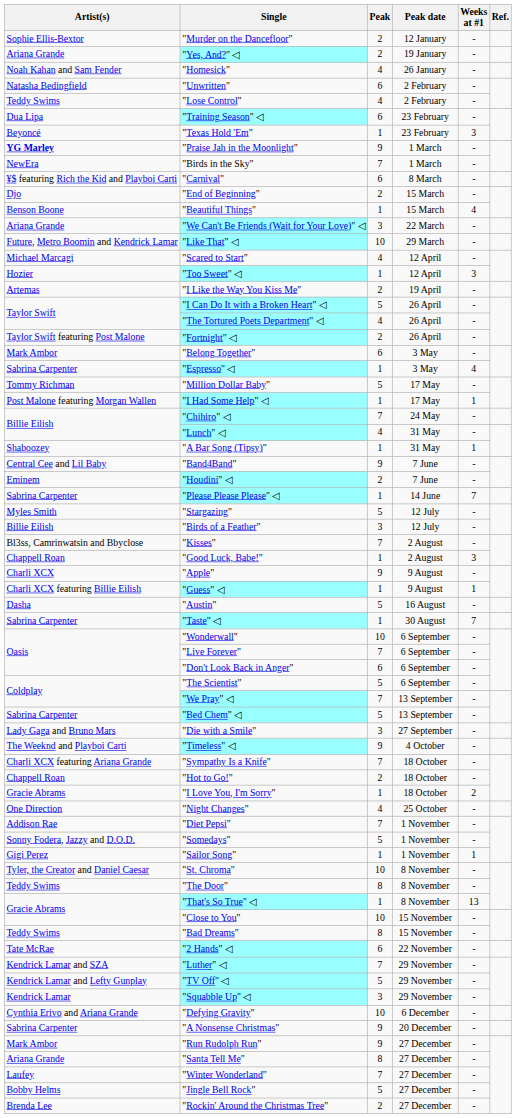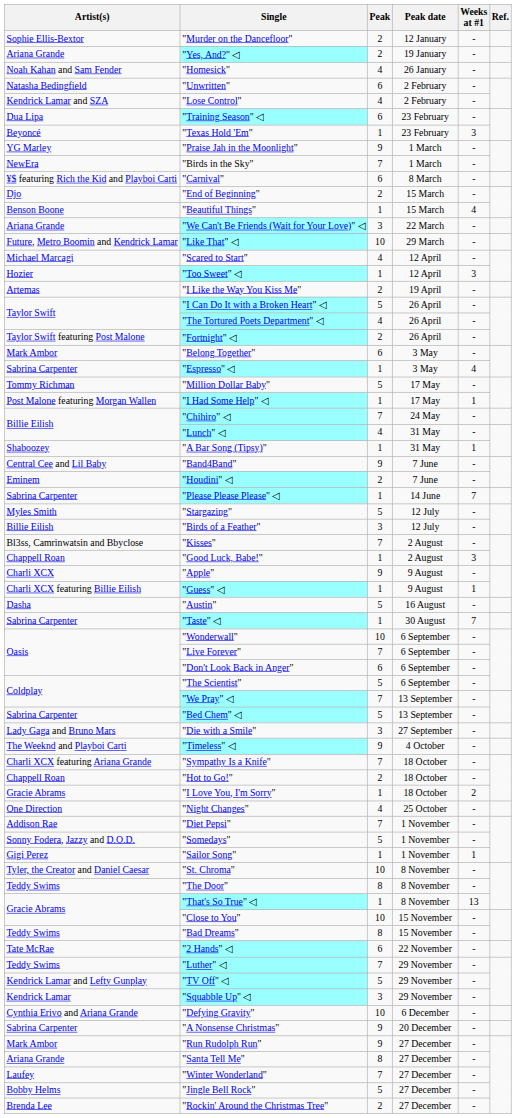 <table class="wikitable sortable">
 <tr>
 <th>Artist(s)</th>
 <th>Single</th>
 <th>Peak</th>
 <th width="100">Peak date</th>
 <th>Weeks<br>at #1</th>
 <th>Ref.</th>
 </tr>
 <tr>
 <td><a href='#'>Sophie Ellis-Bextor</a></td>
 <td>"<a href='#'>Murder on the Dancefloor</a>"</td>
 <td style="text-align: center;">2</td>
 <td style="text-align: center;">12 January</td>
 <td style="text-align: center;">-</td>
 <td style="text-align: center;"></td>
 </tr>
 <tr>
 <td><a href='#'>Ariana Grande</a></td>
 <td style="background:#9ff;">"<a href='#'>Yes, And?</a>" ◁</td>
 <td style="text-align: center;">2</td>
 <td style="text-align: center;">19 January</td>
 <td style="text-align: center;">-</td>
 <td style="text-align: center;"></td>
 </tr>
 <tr>
 <td><a href='#'>Noah Kahan</a> and <a href='#'>Sam Fender</a></td>
 <td>"<a href='#'>Homesick</a>"</td>
 <td style="text-align: center;">4</td>
 <td style="text-align: center;">26 January</td>
 <td style="text-align: center;">-</td>
 <td style="text-align: center;"></td>
 </tr>
 <tr>
 <td><a href='#'>Natasha Bedingfield</a></td>
 <td>"<a href='#'>Unwritten</a>"</td>
 <td style="text-align: center;">6</td>
 <td style="text-align: center;">2 February</td>
 <td style="text-align: center;">-</td>
 <td style="text-align: center;" rowspan="2"></td>
 </tr>
 <tr>
-<td><a href='#'>Teddy Swims</a></td>
+<td><a href='#'>Kendrick Lamar</a> and <a href='#'>SZA</a></td>
 <td>"<a href='#'>Lose Control</a>"</td>
 <td style="text-align: center;">4</td>
 <td style="text-align: center;">2 February</td>
 <td style="text-align: center;">-</td>
 </tr>
 <tr>
 <td><a href='#'>Dua Lipa</a></td>
 <td style="background:#9ff;">"<a href='#'>Training Season</a>" ◁</td>
 <td style="text-align: center;">6</td>
 <td style="text-align: center;">23 February</td>
 <td style="text-align: center;">-</td>
 <td style="text-align: center;" rowspan="2"></td>
 </tr>
 <tr>
 <td><a href='#'>Beyoncé</a></td>
 <td>"<a href='#'>Texas Hold 'Em</a>"</td>
 <td style="text-align: center;">1</td>
 <td style="text-align: center;">23 February</td>
 <td style="text-align: center;">3</td>
 </tr>
 <tr>
-<td><strong><a href='#'>YG Marley</a></strong></td>
+<td><a href='#'>YG Marley</a></td>
 <td>"<a href='#'>Praise Jah in the Moonlight</a>"</td>
 <td style="text-align: center;">9</td>
 <td style="text-align: center;">1 March</td>
 <td style="text-align: center;">-</td>
 <td style="text-align: center;" rowspan="2"></td>
 </tr>
 <tr>
 <td><a href='#'>NewEra</a></td>
 <td>"Birds in the Sky"</td>
 <td style="text-align: center;">7</td>
 <td style="text-align: center;">1 March</td>
 <td style="text-align: center;">-</td>
 </tr>
 <tr>
 <td><a href='#'>¥$</a> featuring <a href='#'>Rich the Kid</a> and <a href='#'>Playboi Carti</a></td>
 <td>"<a href='#'>Carnival</a>"</td>
 <td style="text-align: center;">6</td>
 <td style="text-align: center;">8 March</td>
 <td style="text-align: center;">-</td>
 <td style="text-align: center;"></td>
 </tr>
 <tr>
 <td><a href='#'>Djo</a></td>
 <td>"<a href='#'>End of Beginning</a>"</td>
 <td style="text-align: center;">2</td>
 <td style="text-align: center;">15 March</td>
 <td style="text-align: center;">-</td>
 <td style="text-align: center;" rowspan="2"></td>
 </tr>
 <tr>
 <td><a href='#'>Benson Boone</a></td>
 <td>"<a href='#'>Beautiful Things</a>"</td>
 <td style="text-align: center;">1</td>
 <td style="text-align: center;">15 March</td>
 <td style="text-align: center;">4</td>
 </tr>
 <tr>
 <td><a href='#'>Ariana Grande</a></td>
 <td style="background:#9ff;">"<a href='#'>We Can't Be Friends (Wait for Your Love)</a>" ◁</td>
 <td style="text-align: center;">3</td>
 <td style="text-align: center;">22 March</td>
 <td style="text-align: center;">-</td>
 <td style="text-align: center;"></td>
 </tr>
 <tr>
 <td><a href='#'>Future</a>, <a href='#'>Metro Boomin</a> and <a href='#'>Kendrick Lamar</a></td>
 <td style="background:#9ff;">"<a href='#'>Like That</a>" ◁</td>
 <td style="text-align: center;">10</td>
 <td style="text-align: center;">29 March</td>
 <td style="text-align: center;">-</td>
 <td style="text-align: center;"></td>
 </tr>
 <tr>
 <td><a href='#'>Michael Marcagi</a></td>
 <td>"<a href='#'>Scared to Start</a>"</td>
 <td style="text-align: center;">4</td>
 <td style="text-align: center;">12 April</td>
 <td style="text-align: center;">-</td>
 <td style="text-align: center;" rowspan="2"></td>
 </tr>
 <tr>
 <td><a href='#'>Hozier</a></td>
 <td style="background:#9ff;">"<a href='#'>Too Sweet</a>" ◁</td>
 <td style="text-align: center;">1</td>
 <td style="text-align: center;">12 April</td>
 <td style="text-align: center;">3</td>
 </tr>
 <tr>
 <td><a href='#'>Artemas</a></td>
 <td>"<a href='#'>I Like the Way You Kiss Me</a>"</td>
 <td style="text-align: center;">2</td>
 <td style="text-align: center;">19 April</td>
 <td style="text-align: center;">-</td>
 <td style="text-align: center;"></td>
 </tr>
 <tr>
 <td rowspan="2"><a href='#'>Taylor Swift</a></td>
 <td style="background:#9ff;">"<a href='#'>I Can Do It with a Broken Heart</a>" ◁</td>
 <td style="text-align: center;">5</td>
 <td style="text-align: center;">26 April</td>
 <td style="text-align: center;">-</td>
 <td style="text-align: center;" rowspan="3"></td>
 </tr>
 <tr>
 <td style="background:#9ff;">"<a href='#'>The Tortured Poets Department</a>" ◁</td>
 <td style="text-align: center;">4</td>
 <td style="text-align: center;">26 April</td>
 <td style="text-align: center;">-</td>
 </tr>
 <tr>
 <td><a href='#'>Taylor Swift</a> featuring <a href='#'>Post Malone</a></td>
 <td style="background:#9ff;">"<a href='#'>Fortnight</a>" ◁</td>
 <td style="text-align: center;">2</td>
 <td style="text-align: center;">26 April</td>
 <td style="text-align: center;">-</td>
 </tr>
 <tr>
 <td><a href='#'>Mark Ambor</a></td>
 <td>"<a href='#'>Belong Together</a>"</td>
 <td style="text-align: center;">6</td>
 <td style="text-align: center;">3 May</td>
 <td style="text-align: center;">-</td>
 <td style="text-align: center;" rowspan="2"></td>
 </tr>
 <tr>
 <td><a href='#'>Sabrina Carpenter</a></td>
 <td style="background:#9ff;">"<a href='#'>Espresso</a>" ◁</td>
 <td style="text-align: center;">1</td>
 <td style="text-align: center;">3 May</td>
 <td style="text-align: center;">4</td>
 </tr>
 <tr>
 <td><a href='#'>Tommy Richman</a></td>
 <td>"<a href='#'>Million Dollar Baby</a>"</td>
 <td style="text-align: center;">5</td>
 <td style="text-align: center;">17 May</td>
 <td style="text-align: center;">-</td>
 <td style="text-align: center;" rowspan="2"></td>
 </tr>
 <tr>
 <td><a href='#'>Post Malone</a> featuring <a href='#'>Morgan Wallen</a></td>
 <td style="background:#9ff;">"<a href='#'>I Had Some Help</a>" ◁</td>
 <td style="text-align: center;">1</td>
 <td style="text-align: center;">17 May</td>
 <td style="text-align: center;">1</td>
 </tr>
 <tr>
 <td rowspan="2"><a href='#'>Billie Eilish</a></td>
 <td style="background:#9ff;">"<a href='#'>Chihiro</a>" ◁</td>
 <td style="text-align: center;">7</td>
 <td style="text-align: center;">24 May</td>
 <td style="text-align: center;">-</td>
 <td style="text-align: center;"></td>
 </tr>
 <tr>
 <td style="background:#9ff;">"<a href='#'>Lunch</a>" ◁</td>
 <td style="text-align: center;">4</td>
 <td style="text-align: center;">31 May</td>
 <td style="text-align: center;">-</td>
 <td style="text-align: center;" rowspan="2"></td>
 </tr>
 <tr>
 <td><a href='#'>Shaboozey</a></td>
 <td>"<a href='#'>A Bar Song (Tipsy)</a>"</td>
 <td style="text-align: center;">1</td>
 <td style="text-align: center;">31 May</td>
 <td style="text-align: center;">1</td>
 </tr>
 <tr>
 <td><a href='#'>Central Cee</a> and <a href='#'>Lil Baby</a></td>
 <td>"<a href='#'>Band4Band</a>"</td>
 <td style="text-align: center;">9</td>
 <td style="text-align: center;">7 June</td>
 <td style="text-align: center;">-</td>
 <td style="text-align: center;" rowspan="2"></td>
 </tr>
 <tr>
 <td><a href='#'>Eminem</a></td>
 <td style="background:#9ff;">"<a href='#'>Houdini</a>" ◁</td>
 <td style="text-align: center;">2</td>
 <td style="text-align: center;">7 June</td>
 <td style="text-align: center;">-</td>
 </tr>
 <tr>
 <td><a href='#'>Sabrina Carpenter</a></td>
 <td style="background:#9ff;">"<a href='#'>Please Please Please</a>" ◁</td>
 <td style="text-align: center;">1</td>
 <td style="text-align: center;">14 June</td>
 <td style="text-align: center;">7</td>
 <td style="text-align: center;"></td>
 </tr>
 <tr>
 <td><a href='#'>Myles Smith</a></td>
 <td>"<a href='#'>Stargazing</a>"</td>
 <td style="text-align: center;">5</td>
 <td style="text-align: center;">12 July</td>
 <td style="text-align: center;">-</td>
 <td style="text-align: center;" rowspan="2"></td>
 </tr>
 <tr>
 <td><a href='#'>Billie Eilish</a></td>
 <td>"<a href='#'>Birds of a Feather</a>"</td>
 <td style="text-align: center;">3</td>
 <td style="text-align: center;">12 July</td>
 <td style="text-align: center;">-</td>
 </tr>
 <tr>
 <td>Bl3ss, Camrinwatsin and Bbyclose</td>
 <td>"<a href='#'>Kisses</a>"</td>
 <td style="text-align: center;">7</td>
 <td style="text-align: center;">2 August</td>
 <td style="text-align: center;">-</td>
 <td style="text-align: center;" rowspan="2"></td>
 </tr>
 <tr>
 <td><a href='#'>Chappell Roan</a></td>
 <td>"<a href='#'>Good Luck, Babe!</a>"</td>
 <td style="text-align: center;">1</td>
 <td style="text-align: center;">2 August</td>
 <td style="text-align: center;">3</td>
 </tr>
 <tr>
 <td><a href='#'>Charli XCX</a></td>
 <td>"<a href='#'>Apple</a>"</td>
 <td style="text-align: center;">9</td>
 <td style="text-align: center;">9 August</td>
 <td style="text-align: center;">-</td>
 <td style="text-align: center;" rowspan="2"></td>
 </tr>
 <tr>
 <td><a href='#'>Charli XCX</a> featuring <a href='#'>Billie Eilish</a></td>
 <td style="background:#9ff;">"<a href='#'>Guess</a>" ◁</td>
 <td style="text-align: center;">1</td>
 <td style="text-align: center;">9 August</td>
 <td style="text-align: center;">1</td>
 </tr>
 <tr>
 <td><a href='#'>Dasha</a></td>
 <td>"<a href='#'>Austin</a>"</td>
 <td style="text-align: center;">5</td>
 <td style="text-align: center;">16 August</td>
 <td style="text-align: center;">-</td>
 <td style="text-align: center;"></td>
 </tr>
 <tr>
 <td><a href='#'>Sabrina Carpenter</a></td>
 <td style="background:#9ff;">"<a href='#'>Taste</a>" ◁</td>
 <td style="text-align: center;">1</td>
 <td style="text-align: center;">30 August</td>
 <td style="text-align: center;">7</td>
 <td style="text-align: center;"></td>
 </tr>
 <tr>
 <td rowspan="3"><a href='#'>Oasis</a></td>
 <td>"<a href='#'>Wonderwall</a>"</td>
 <td style="text-align: center;">10</td>
 <td style="text-align: center;">6 September</td>
 <td style="text-align: center;">-</td>
 <td style="text-align: center;" rowspan="4"></td>
 </tr>
 <tr>
 <td>"<a href='#'>Live Forever</a>"</td>
 <td style="text-align: center;">7</td>
 <td style="text-align: center;">6 September</td>
 <td style="text-align: center;">-</td>
 </tr>
 <tr>
 <td>"<a href='#'>Don't Look Back in Anger</a>"</td>
 <td style="text-align: center;">6</td>
 <td style="text-align: center;">6 September</td>
 <td style="text-align: center;">-</td>
 </tr>
 <tr>
 <td rowspan="2"><a href='#'>Coldplay</a></td>
 <td>"<a href='#'>The Scientist</a>"</td>
 <td style="text-align: center;">5</td>
 <td style="text-align: center;">6 September</td>
 <td style="text-align: center;">-</td>
 </tr>
 <tr>
 <td style="background:#9ff;">"<a href='#'>We Pray</a>" ◁</td>
 <td style="text-align: center;">7</td>
 <td style="text-align: center;">13 September</td>
 <td style="text-align: center;">-</td>
 <td style="text-align: center;" rowspan="2"></td>
 </tr>
 <tr>
 <td><a href='#'>Sabrina Carpenter</a></td>
 <td style="background:#9ff;">"<a href='#'>Bed Chem</a>" ◁</td>
 <td style="text-align: center;">5</td>
 <td style="text-align: center;">13 September</td>
 <td style="text-align: center;">-</td>
 </tr>
 <tr>
 <td><a href='#'>Lady Gaga</a> and <a href='#'>Bruno Mars</a></td>
 <td>"<a href='#'>Die with a Smile</a>"</td>
 <td style="text-align: center;">3</td>
 <td style="text-align: center;">27 September</td>
 <td style="text-align: center;">-</td>
 <td style="text-align: center;"></td>
 </tr>
 <tr>
 <td><a href='#'>The Weeknd</a> and <a href='#'>Playboi Carti</a></td>
 <td style="background:#9ff;">"<a href='#'>Timeless</a>" ◁</td>
 <td style="text-align: center;">9</td>
 <td style="text-align: center;">4 October</td>
 <td style="text-align: center;">-</td>
 <td style="text-align: center;"></td>
 </tr>
 <tr>
 <td><a href='#'>Charli XCX</a> featuring <a href='#'>Ariana Grande</a></td>
 <td>"<a href='#'>Sympathy Is a Knife</a>"</td>
 <td style="text-align: center;">7</td>
 <td style="text-align: center;">18 October</td>
 <td style="text-align: center;">-</td>
 <td style="text-align: center;" rowspan="3"></td>
 </tr>
 <tr>
 <td><a href='#'>Chappell Roan</a></td>
 <td>"<a href='#'>Hot to Go!</a>"</td>
 <td style="text-align: center;">2</td>
 <td style="text-align: center;">18 October</td>
 <td style="text-align: center;">-</td>
 </tr>
 <tr>
 <td><a href='#'>Gracie Abrams</a></td>
 <td>"<a href='#'>I Love You, I'm Sorry</a>"</td>
 <td style="text-align: center;">1</td>
 <td style="text-align: center;">18 October</td>
 <td style="text-align: center;">2</td>
 </tr>
 <tr>
 <td><a href='#'>One Direction</a></td>
 <td>"<a href='#'>Night Changes</a>"</td>
 <td style="text-align: center;">4</td>
 <td style="text-align: center;">25 October</td>
 <td style="text-align: center;">-</td>
 <td style="text-align: center;"></td>
 </tr>
 <tr>
 <td><a href='#'>Addison Rae</a></td>
 <td>"<a href='#'>Diet Pepsi</a>"</td>
 <td style="text-align: center;">7</td>
 <td style="text-align: center;">1 November</td>
 <td style="text-align: center;">-</td>
 <td style="text-align: center;" rowspan="3"></td>
 </tr>
 <tr>
 <td><a href='#'>Sonny Fodera</a>, <a href='#'>Jazzy</a> and <a href='#'>D.O.D.</a></td>
 <td>"<a href='#'>Somedays</a>"</td>
 <td style="text-align: center;">5</td>
 <td style="text-align: center;">1 November</td>
 <td style="text-align: center;">-</td>
 </tr>
 <tr>
 <td><a href='#'>Gigi Perez</a></td>
 <td>"<a href='#'>Sailor Song</a>"</td>
 <td style="text-align: center;">1</td>
 <td style="text-align: center;">1 November</td>
 <td style="text-align: center;">1</td>
 </tr>
 <tr>
 <td><a href='#'>Tyler, the Creator</a> and <a href='#'>Daniel Caesar</a></td>
 <td>"<a href='#'>St. Chroma</a>"</td>
 <td style="text-align: center;">10</td>
 <td style="text-align: center;">8 November</td>
 <td style="text-align: center;">-</td>
 <td style="text-align: center;" rowspan="3"></td>
 </tr>
 <tr>
 <td><a href='#'>Teddy Swims</a></td>
 <td>"<a href='#'>The Door</a>"</td>
 <td style="text-align: center;">8</td>
 <td style="text-align: center;">8 November</td>
 <td style="text-align: center;">-</td>
 </tr>
 <tr>
 <td rowspan="2"><a href='#'>Gracie Abrams</a></td>
 <td style="background:#9ff;">"<a href='#'>That's So True</a>" ◁</td>
 <td style="text-align: center;">1</td>
 <td style="text-align: center;">8 November</td>
 <td style="text-align: center;">13</td>
 </tr>
 <tr>
 <td>"<a href='#'>Close to You</a>"</td>
 <td style="text-align: center;">10</td>
 <td style="text-align: center;">15 November</td>
 <td style="text-align: center;">-</td>
 <td style="text-align: center;" rowspan="2"></td>
 </tr>
 <tr>
 <td><a href='#'>Teddy Swims</a></td>
 <td>"<a href='#'>Bad Dreams</a>"</td>
 <td style="text-align: center;">8</td>
 <td style="text-align: center;">15 November</td>
 <td style="text-align: center;">-</td>
 </tr>
 <tr>
 <td><a href='#'>Tate McRae</a></td>
 <td style="background:#9ff;">"<a href='#'>2 Hands</a>" ◁</td>
 <td style="text-align: center;">6</td>
 <td style="text-align: center;">22 November</td>
 <td style="text-align: center;">-</td>
 <td style="text-align: center;"></td>
 </tr>
 <tr>
-<td><a href='#'>Kendrick Lamar</a> and <a href='#'>SZA</a></td>
+<td><a href='#'>Teddy Swims</a></td>
 <td style="background:#9ff;">"<a href='#'>Luther</a>" ◁</td>
 <td style="text-align: center;">7</td>
 <td style="text-align: center;">29 November</td>
 <td style="text-align: center;">-</td>
 <td style="text-align: center;" rowspan="3"></td>
 </tr>
 <tr>
 <td><a href='#'>Kendrick Lamar</a> and <a href='#'>Lefty Gunplay</a></td>
 <td style="background:#9ff;">"<a href='#'>TV Off</a>" ◁</td>
 <td style="text-align: center;">5</td>
 <td style="text-align: center;">29 November</td>
 <td style="text-align: center;">-</td>
 </tr>
 <tr>
 <td><a href='#'>Kendrick Lamar</a></td>
 <td style="background:#9ff;">"<a href='#'>Squabble Up</a>" ◁</td>
 <td style="text-align: center;">3</td>
 <td style="text-align: center;">29 November</td>
 <td style="text-align: center;">-</td>
 </tr>
 <tr>
 <td><a href='#'>Cynthia Erivo</a> and <a href='#'>Ariana Grande</a></td>
 <td>"<a href='#'>Defying Gravity</a>"</td>
 <td style="text-align: center;">10</td>
 <td style="text-align: center;">6 December</td>
 <td style="text-align: center;">-</td>
 <td style="text-align: center;"></td>
 </tr>
 <tr>
 <td><a href='#'>Sabrina Carpenter</a></td>
 <td>"<a href='#'>A Nonsense Christmas</a>"</td>
 <td style="text-align: center;">9</td>
 <td style="text-align: center;">20 December</td>
 <td style="text-align: center;">-</td>
 <td style="text-align: center;"></td>
 </tr>
 <tr>
 <td><a href='#'>Mark Ambor</a></td>
 <td>"<a href='#'>Run Rudolph Run</a>"</td>
 <td style="text-align: center;">9</td>
 <td style="text-align: center;">27 December</td>
 <td style="text-align: center;">-</td>
 <td style="text-align: center;" rowspan="5"></td>
 </tr>
 <tr>
 <td><a href='#'>Ariana Grande</a></td>
 <td>"<a href='#'>Santa Tell Me</a>"</td>
 <td style="text-align: center;">8</td>
 <td style="text-align: center;">27 December</td>
 <td style="text-align: center;">-</td>
 </tr>
 <tr>
 <td><a href='#'>Laufey</a></td>
 <td>"<a href='#'>Winter Wonderland</a>"</td>
 <td style="text-align: center;">7</td>
 <td style="text-align: center;">27 December</td>
 <td style="text-align: center;">-</td>
 </tr>
 <tr>
 <td><a href='#'>Bobby Helms</a></td>
 <td>"<a href='#'>Jingle Bell Rock</a>"</td>
 <td style="text-align: center;">5</td>
 <td style="text-align: center;">27 December</td>
 <td style="text-align: center;">-</td>
 </tr>
 <tr>
 <td><a href='#'>Brenda Lee</a></td>
 <td>"<a href='#'>Rockin' Around the Christmas Tree</a>"</td>
 <td style="text-align: center;">2</td>
 <td style="text-align: center;">27 December</td>
 <td style="text-align: center;">-</td>
 </tr>
 </table>
